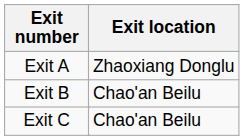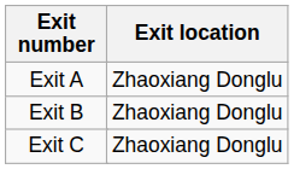 <table class="wikitable">
 <tr>
 <th style="width:70px" colspan="2">Exit number</th>
 <th>Exit location</th>
 </tr>
 <tr>
 <td align="center" colspan="2">Exit A</td>
 <td>Zhaoxiang Donglu</td>
 </tr>
 <tr>
 <td align="center" colspan="2">Exit B</td>
-<td>Chao'an Beilu</td>
+<td>Zhaoxiang Donglu</td>
 </tr>
 <tr>
 <td align="center" colspan="2">Exit C</td>
-<td>Chao'an Beilu</td>
+<td>Zhaoxiang Donglu</td>
 </tr>
 </table>
